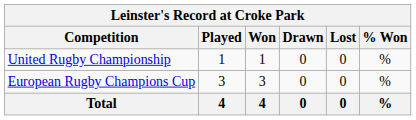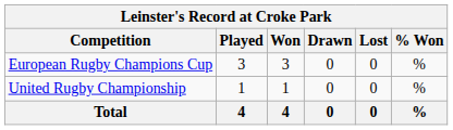 <table class = "wikitable sortable" style="text-align:center">
 <tr>
 <th colspan=6>Leinster's Record at Croke Park</th>
 </tr>
 <tr>
 <th>Competition</th>
 <th>Played</th>
 <th>Won</th>
 <th>Drawn</th>
 <th>Lost</th>
 <th>% Won</th>
 </tr>
 <tr>
-<td style="text-align:left;"><a href='#'>United Rugby Championship</a></td>
-<td>1</td>
-<td>1</td>
+<td style="text-align:left;"><a href='#'>European Rugby Champions Cup</a></td>
+<td>3</td>
+<td>3</td>
 <td>0</td>
 <td>0</td>
 <td>%</td>
 </tr>
 <tr>
-<td style="text-align:left;"><a href='#'>European Rugby Champions Cup</a></td>
-<td>3</td>
-<td>3</td>
+<td style="text-align:left;"><a href='#'>United Rugby Championship</a></td>
+<td>1</td>
+<td>1</td>
 <td>0</td>
 <td>0</td>
 <td>%</td>
 </tr>
 <tr>
 <th>Total</th>
 <th>4</th>
 <th>4</th>
 <th>0</th>
 <th>0</th>
 <th>%</th>
 </tr>
 </table>
